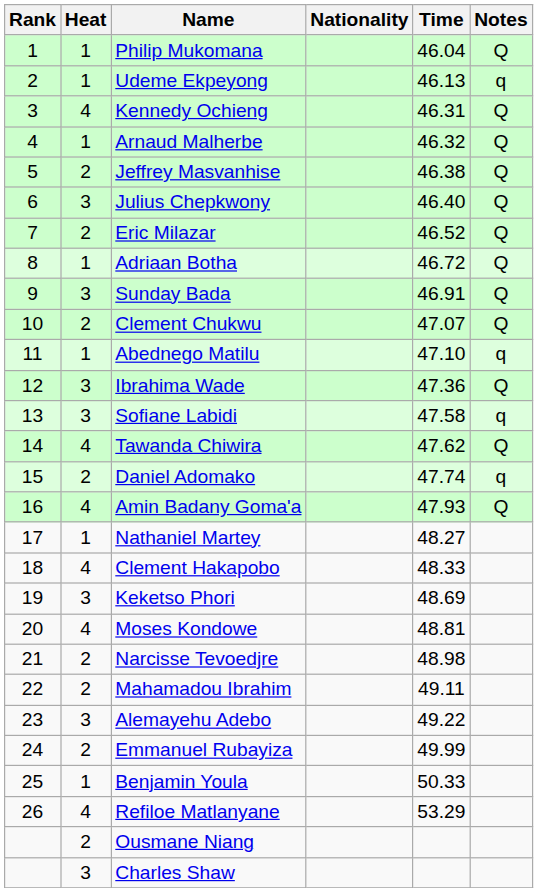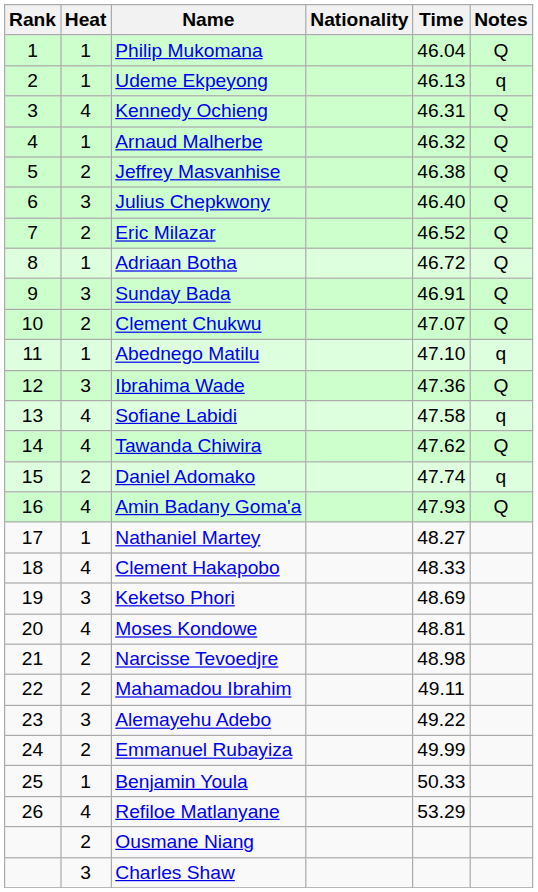 <table class="wikitable sortable" style="text-align:center">
 <tr>
 <th>Rank</th>
 <th>Heat</th>
 <th>Name</th>
 <th>Nationality</th>
 <th>Time</th>
 <th>Notes</th>
 </tr>
 <tr bgcolor=ccffcc>
 <td>1</td>
 <td>1</td>
 <td align=left><a href='#'>Philip Mukomana</a></td>
 <td align=left></td>
 <td>46.04</td>
 <td>Q</td>
 </tr>
 <tr bgcolor=ccffcc>
 <td>2</td>
 <td>1</td>
 <td align=left><a href='#'>Udeme Ekpeyong</a></td>
 <td align=left></td>
 <td>46.13</td>
 <td>q</td>
 </tr>
 <tr bgcolor=ccffcc>
 <td>3</td>
 <td>4</td>
 <td align=left><a href='#'>Kennedy Ochieng</a></td>
 <td align=left></td>
 <td>46.31</td>
 <td>Q</td>
 </tr>
 <tr bgcolor=ccffcc>
 <td>4</td>
 <td>1</td>
 <td align=left><a href='#'>Arnaud Malherbe</a></td>
 <td align=left></td>
 <td>46.32</td>
 <td>Q</td>
 </tr>
 <tr bgcolor=ccffcc>
 <td>5</td>
 <td>2</td>
 <td align=left><a href='#'>Jeffrey Masvanhise</a></td>
 <td align=left></td>
 <td>46.38</td>
 <td>Q</td>
 </tr>
 <tr bgcolor=ccffcc>
 <td>6</td>
 <td>3</td>
 <td align=left><a href='#'>Julius Chepkwony</a></td>
 <td align=left></td>
 <td>46.40</td>
 <td>Q</td>
 </tr>
 <tr bgcolor=ccffcc>
 <td>7</td>
 <td>2</td>
 <td align=left><a href='#'>Eric Milazar</a></td>
 <td align=left></td>
 <td>46.52</td>
 <td>Q</td>
 </tr>
 <tr bgcolor=ddffdd>
 <td>8</td>
 <td>1</td>
 <td align=left><a href='#'>Adriaan Botha</a></td>
 <td align=left></td>
 <td>46.72</td>
 <td>Q</td>
 </tr>
 <tr bgcolor=ccffcc>
 <td>9</td>
 <td>3</td>
 <td align=left><a href='#'>Sunday Bada</a></td>
 <td align=left></td>
 <td>46.91</td>
 <td>Q</td>
 </tr>
 <tr bgcolor=ccffcc>
 <td>10</td>
 <td>2</td>
 <td align=left><a href='#'>Clement Chukwu</a></td>
 <td align=left></td>
 <td>47.07</td>
 <td>Q</td>
 </tr>
 <tr bgcolor=ddffdd>
 <td>11</td>
 <td>1</td>
 <td align=left><a href='#'>Abednego Matilu</a></td>
 <td align=left></td>
 <td>47.10</td>
 <td>q</td>
 </tr>
 <tr bgcolor=ccffcc>
 <td>12</td>
 <td>3</td>
 <td align=left><a href='#'>Ibrahima Wade</a></td>
 <td align=left></td>
 <td>47.36</td>
 <td>Q</td>
 </tr>
 <tr bgcolor=ddffdd>
 <td>13</td>
-<td>3</td>
+<td>4</td>
 <td align=left><a href='#'>Sofiane Labidi</a></td>
 <td align=left></td>
 <td>47.58</td>
 <td>q</td>
 </tr>
 <tr bgcolor=ccffcc>
 <td>14</td>
 <td>4</td>
 <td align=left><a href='#'>Tawanda Chiwira</a></td>
 <td align=left></td>
 <td>47.62</td>
 <td>Q</td>
 </tr>
 <tr bgcolor=ddffdd>
 <td>15</td>
 <td>2</td>
 <td align=left><a href='#'>Daniel Adomako</a></td>
 <td align=left></td>
 <td>47.74</td>
 <td>q</td>
 </tr>
 <tr bgcolor=ccffcc>
 <td>16</td>
 <td>4</td>
 <td align=left><a href='#'>Amin Badany Goma'a</a></td>
 <td align=left></td>
 <td>47.93</td>
 <td>Q</td>
 </tr>
 <tr>
 <td>17</td>
 <td>1</td>
 <td align=left><a href='#'>Nathaniel Martey</a></td>
 <td align=left></td>
 <td>48.27</td>
 <td></td>
 </tr>
 <tr>
 <td>18</td>
 <td>4</td>
 <td align=left><a href='#'>Clement Hakapobo</a></td>
 <td align=left></td>
 <td>48.33</td>
 <td></td>
 </tr>
 <tr>
 <td>19</td>
 <td>3</td>
 <td align=left><a href='#'>Keketso Phori</a></td>
 <td align=left></td>
 <td>48.69</td>
 <td></td>
 </tr>
 <tr>
 <td>20</td>
 <td>4</td>
 <td align=left><a href='#'>Moses Kondowe</a></td>
 <td align=left></td>
 <td>48.81</td>
 <td></td>
 </tr>
 <tr>
 <td>21</td>
 <td>2</td>
 <td align=left><a href='#'>Narcisse Tevoedjre</a></td>
 <td align=left></td>
 <td>48.98</td>
 <td></td>
 </tr>
 <tr>
 <td>22</td>
 <td>2</td>
 <td align=left><a href='#'>Mahamadou Ibrahim</a></td>
 <td align=left></td>
 <td>49.11</td>
 <td></td>
 </tr>
 <tr>
 <td>23</td>
 <td>3</td>
 <td align=left><a href='#'>Alemayehu Adebo</a></td>
 <td align=left></td>
 <td>49.22</td>
 <td></td>
 </tr>
 <tr>
 <td>24</td>
 <td>2</td>
 <td align=left><a href='#'>Emmanuel Rubayiza</a></td>
 <td align=left></td>
 <td>49.99</td>
 <td></td>
 </tr>
 <tr>
 <td>25</td>
 <td>1</td>
 <td align=left><a href='#'>Benjamin Youla</a></td>
 <td align=left></td>
 <td>50.33</td>
 <td></td>
 </tr>
 <tr>
 <td>26</td>
 <td>4</td>
 <td align=left><a href='#'>Refiloe Matlanyane</a></td>
 <td align=left></td>
 <td>53.29</td>
 <td></td>
 </tr>
 <tr>
 <td></td>
 <td>2</td>
 <td align=left><a href='#'>Ousmane Niang</a></td>
 <td align=left></td>
 <td></td>
 <td></td>
 </tr>
 <tr>
 <td></td>
 <td>3</td>
 <td align=left><a href='#'>Charles Shaw</a></td>
 <td align=left></td>
 <td></td>
 <td></td>
 </tr>
 </table>
